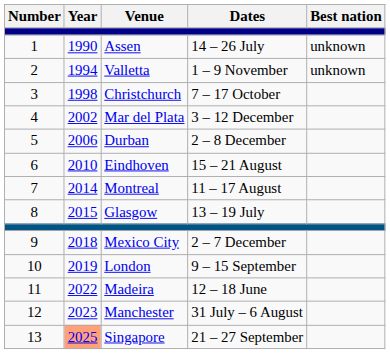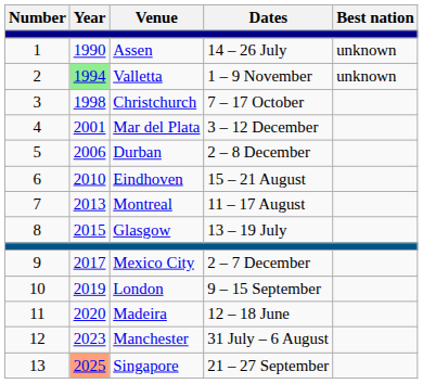 <table class="wikitable">
 <tr>
 <th>Number</th>
 <th>Year</th>
 <th>Venue</th>
 <th>Dates</th>
 <th>Best nation</th>
 </tr>
 <tr bgcolor=#000088>
 <td colspan=5 align=center><strong></strong></td>
 </tr>
 <tr>
 <td align=center>1</td>
 <td align="center"><a href='#'>1990</a></td>
 <td> <a href='#'>Assen</a></td>
 <td>14 – 26 July</td>
 <td>unknown</td>
 </tr>
 <tr>
 <td align=center>2</td>
-<td align="center"><a href='#'>1994</a></td>
+<td align="center" style="background: lightgreen;"><a href='#'>1994</a></td>
 <td> <a href='#'>Valletta</a></td>
 <td>1 – 9 November</td>
 <td>unknown</td>
 </tr>
 <tr>
 <td align=center>3</td>
 <td align="center"><a href='#'>1998</a></td>
 <td> <a href='#'>Christchurch</a></td>
 <td>7 – 17 October</td>
 <td></td>
 </tr>
 <tr>
 <td align=center>4</td>
-<td align="center"><a href='#'>2002</a></td>
+<td align="center"><a href='#'>2001</a></td>
 <td> <a href='#'>Mar del Plata</a></td>
 <td>3 – 12 December</td>
 <td></td>
 </tr>
 <tr>
 <td align=center>5</td>
 <td align="center"><a href='#'>2006</a></td>
 <td> <a href='#'>Durban</a></td>
 <td>2 – 8 December</td>
 <td></td>
 </tr>
 <tr>
 <td align=center>6</td>
 <td align="center"><a href='#'>2010</a></td>
 <td> <a href='#'>Eindhoven</a></td>
 <td>15 – 21 August</td>
 <td></td>
 </tr>
 <tr>
 <td align=center>7</td>
-<td align="center"><a href='#'>2014</a></td>
+<td align="center"><a href='#'>2013</a></td>
 <td> <a href='#'>Montreal</a></td>
 <td>11 – 17 August</td>
 <td></td>
 </tr>
 <tr>
 <td align=center>8</td>
 <td align="center"><a href='#'>2015</a></td>
 <td> <a href='#'>Glasgow</a></td>
 <td>13 – 19 July</td>
 <td></td>
 </tr>
 <tr bgcolor=#005588>
 <td colspan=5 align=center><strong></strong></td>
 </tr>
 <tr>
 <td align=center>9</td>
-<td align="center"><a href='#'>2018</a></td>
+<td align="center"><a href='#'>2017</a></td>
 <td> <a href='#'>Mexico City</a></td>
 <td>2 – 7 December</td>
 <td></td>
 </tr>
 <tr>
 <td align=center>10</td>
 <td align=center><a href='#'>2019</a></td>
 <td> <a href='#'>London</a></td>
 <td>9 – 15 September</td>
 <td></td>
 </tr>
 <tr>
 <td align=center>11</td>
-<td align=center><a href='#'>2022</a></td>
+<td align=center><a href='#'>2020</a></td>
 <td> <a href='#'>Madeira</a></td>
 <td>12 – 18 June</td>
 <td></td>
 </tr>
 <tr>
 <td align=center>12</td>
 <td align=center><a href='#'>2023</a></td>
 <td> <a href='#'>Manchester</a></td>
 <td>31 July – 6 August</td>
 <td></td>
 </tr>
 <tr>
 <td align=center>13</td>
 <td align=center style="background: lightsalmon;"><a href='#'>2025</a></td>
 <td> <a href='#'>Singapore</a></td>
 <td>21 – 27 September</td>
 <td></td>
 </tr>
 </table>
